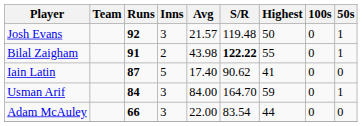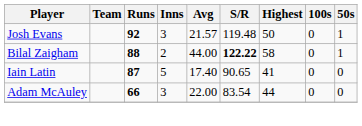 <table class="wikitable">
 <tr>
 <th>Player</th>
 <th>Team</th>
 <th>Runs</th>
 <th>Inns</th>
 <th>Avg</th>
 <th>S/R</th>
 <th>Highest</th>
 <th>100s</th>
 <th>50s</th>
 </tr>
 <tr>
 <td><a href='#'>Josh Evans</a></td>
 <td></td>
 <td><strong>92</strong></td>
 <td>3</td>
 <td>21.57</td>
 <td>119.48</td>
 <td>50</td>
 <td>0</td>
 <td>1</td>
 </tr>
 <tr>
 <td><a href='#'>Bilal Zaigham</a></td>
 <td></td>
-<td><strong>91</strong></td>
+<td><strong>88</strong></td>
 <td>2</td>
-<td>43.98</td>
+<td>44.00</td>
 <td><strong>122.22</strong></td>
-<td>55</td>
+<td>58</td>
 <td>0</td>
 <td>1</td>
 </tr>
 <tr>
 <td><a href='#'>Iain Latin</a></td>
 <td></td>
 <td><strong>87</strong></td>
 <td>5</td>
 <td>17.40</td>
-<td>90.62</td>
+<td>90.65</td>
 <td>41</td>
 <td>0</td>
 <td>0</td>
-</tr>
-<tr>
-<td><a href='#'>Usman Arif</a></td>
-<td></td>
-<td><strong>84</strong></td>
-<td>3</td>
-<td>84.00</td>
-<td>164.70</td>
-<td>59</td>
-<td>0</td>
-<td>1</td>
 </tr>
 <tr>
 <td><a href='#'>Adam McAuley</a></td>
 <td></td>
 <td><strong>66</strong></td>
 <td>3</td>
 <td>22.00</td>
 <td>83.54</td>
 <td>44</td>
 <td>0</td>
 <td>0</td>
 </tr>
 <tr>
 </tr>
 </table>
